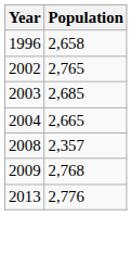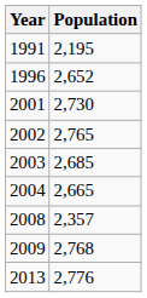 <table class="wikitable">
 <tr>
 <th>Year</th>
 <th>Population</th>
 </tr>
 <tr>
+<td>1991</td>
+<td>2,195</td>
+</tr>
+<tr>
 <td>1996</td>
-<td>2,658</td>
+<td>2,652</td>
+</tr>
+<tr>
+<td>2001</td>
+<td>2,730</td>
 </tr>
 <tr>
 <td>2002</td>
 <td>2,765</td>
 </tr>
 <tr>
 <td>2003</td>
 <td>2,685</td>
 </tr>
 <tr>
 <td>2004</td>
 <td>2,665</td>
 </tr>
 <tr>
 <td>2008</td>
 <td>2,357</td>
 </tr>
 <tr>
 <td>2009</td>
 <td>2,768</td>
 </tr>
 <tr>
 <td>2013</td>
 <td>2,776</td>
 </tr>
 </table>
